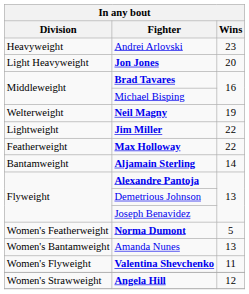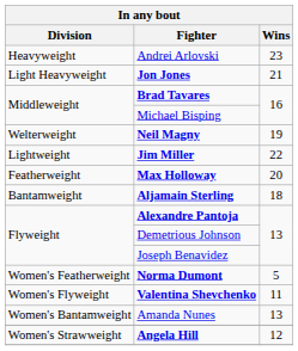 <table id="Wins_most_bouts_div_any" class=wikitable>
 <tr>
 <th colspan=3>In any bout</th>
 </tr>
 <tr>
 <th>Division</th>
 <th>Fighter</th>
 <th>Wins</th>
 </tr>
 <tr>
 <td>Heavyweight</td>
 <td> <a href='#'>Andrei Arlovski</a></td>
 <td align=center>23</td>
 </tr>
 <tr>
 <td>Light Heavyweight</td>
 <td><strong> <a href='#'>Jon Jones</a></strong></td>
-<td align=center>20</td>
+<td align=center>21</td>
 </tr>
 <tr>
 <td rowspan=2>Middleweight</td>
 <td><strong> <a href='#'>Brad Tavares</a></strong></td>
 <td align=center rowspan=2>16</td>
 </tr>
 <tr>
 <td> <a href='#'>Michael Bisping</a></td>
 </tr>
 <tr>
 <td>Welterweight</td>
 <td> <strong><a href='#'>Neil Magny</a></strong></td>
 <td align=center>19</td>
 </tr>
 <tr>
 <td>Lightweight</td>
 <td><strong> <a href='#'>Jim Miller</a></strong></td>
 <td align=center>22</td>
 </tr>
 <tr>
 <td>Featherweight</td>
 <td><strong> <a href='#'>Max Holloway</a></strong></td>
-<td align=center>22</td>
+<td align=center>20</td>
 </tr>
 <tr>
 <td>Bantamweight</td>
 <td><strong> <a href='#'>Aljamain Sterling</a></strong></td>
-<td align=center>14</td>
+<td align=center>18</td>
 </tr>
 <tr>
 <td rowspan=3>Flyweight</td>
 <td> <strong><a href='#'>Alexandre Pantoja</a></strong></td>
 <td rowspan=3 align=center>13</td>
 </tr>
 <tr>
 <td> <a href='#'>Demetrious Johnson</a></td>
 </tr>
 <tr>
 <td> <a href='#'>Joseph Benavidez</a></td>
 </tr>
 <tr>
 <td>Women's Featherweight</td>
 <td> <strong><a href='#'>Norma Dumont</a></strong></td>
 <td align=center>5</td>
 </tr>
 <tr>
+<td>Women's Flyweight</td>
+<td> <strong><a href='#'>Valentina Shevchenko</a></strong></td>
+<td align=center>11</td>
+</tr>
+<tr>
 <td>Women's Bantamweight</td>
 <td> <a href='#'>Amanda Nunes</a></td>
 <td align=center>13</td>
-</tr>
-<tr>
-<td>Women's Flyweight</td>
-<td> <strong><a href='#'>Valentina Shevchenko</a></strong></td>
-<td align=center>11</td>
 </tr>
 <tr>
 </tr>
 <tr>
 <td>Women's Strawweight</td>
 <td> <strong><a href='#'>Angela Hill</a></strong></td>
 <td align=center>12</td>
 </tr>
 <tr>
 </tr>
 </table>
